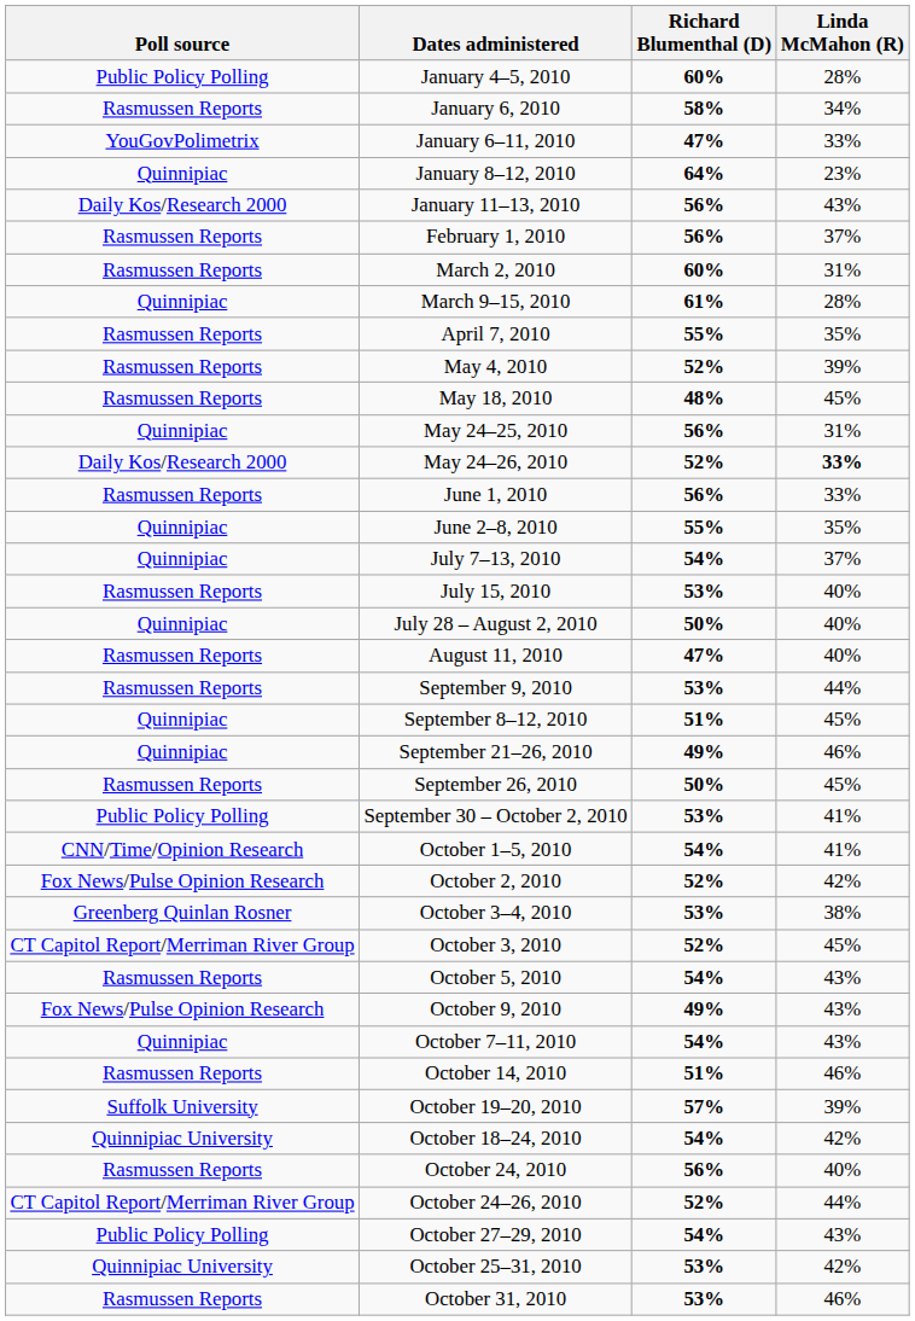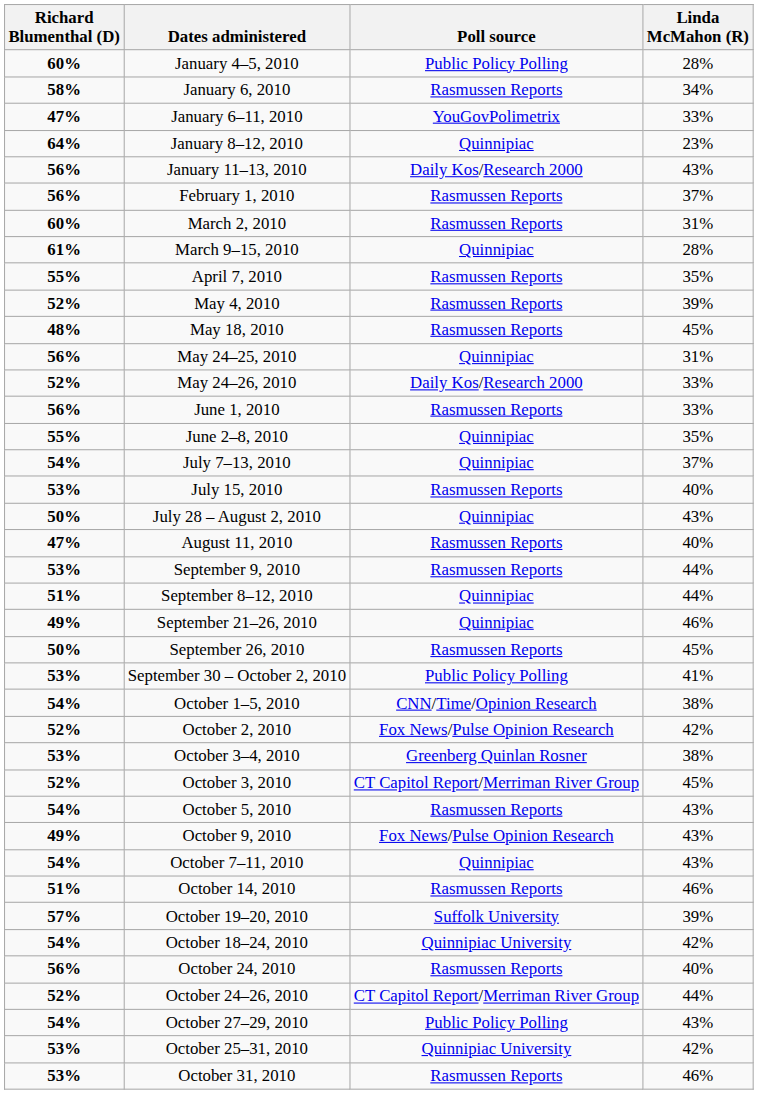 <table class="wikitable" style="text-align:center">
 <tr valign=bottom>
+<th>Richard<br>Blumenthal (D)</th>
+<th>Dates administered</th>
 <th>Poll source</th>
-<th>Dates administered</th>
-<th>Richard<br>Blumenthal (D)</th>
 <th>Linda<br>McMahon (R)</th>
 </tr>
 <tr>
+<td><strong>60%</strong></td>
+<td>January 4–5, 2010</td>
 <td><a href='#'>Public Policy Polling</a></td>
-<td>January 4–5, 2010</td>
-<td><strong>60%</strong></td>
 <td>28%</td>
 </tr>
 <tr>
+<td><strong>58%</strong></td>
+<td>January 6, 2010</td>
 <td><a href='#'>Rasmussen Reports</a></td>
-<td>January 6, 2010</td>
-<td><strong>58%</strong></td>
 <td>34%</td>
 </tr>
 <tr>
+<td><strong>47%</strong></td>
+<td>January 6–11, 2010</td>
 <td><a href='#'>YouGovPolimetrix</a></td>
-<td>January 6–11, 2010</td>
-<td><strong>47%</strong></td>
 <td>33%</td>
 </tr>
 <tr>
+<td><strong>64%</strong></td>
+<td>January 8–12, 2010</td>
 <td><a href='#'>Quinnipiac</a></td>
-<td>January 8–12, 2010</td>
-<td><strong>64%</strong></td>
 <td>23%</td>
 </tr>
 <tr>
+<td><strong>56%</strong></td>
+<td>January 11–13, 2010</td>
 <td><a href='#'>Daily Kos</a>/<a href='#'>Research 2000</a></td>
-<td>January 11–13, 2010</td>
-<td><strong>56%</strong></td>
 <td>43%</td>
 </tr>
 <tr>
+<td><strong>56%</strong></td>
+<td>February 1, 2010</td>
 <td><a href='#'>Rasmussen Reports</a></td>
-<td>February 1, 2010</td>
-<td><strong>56%</strong></td>
 <td>37%</td>
 </tr>
 <tr>
+<td><strong>60%</strong></td>
+<td>March 2, 2010</td>
 <td><a href='#'>Rasmussen Reports</a></td>
-<td>March 2, 2010</td>
-<td><strong>60%</strong></td>
 <td>31%</td>
 </tr>
 <tr>
+<td><strong>61%</strong></td>
+<td>March 9–15, 2010</td>
 <td><a href='#'>Quinnipiac</a></td>
-<td>March 9–15, 2010</td>
-<td><strong>61%</strong></td>
 <td>28%</td>
 </tr>
 <tr>
+<td><strong>55%</strong></td>
+<td>April 7, 2010</td>
 <td><a href='#'>Rasmussen Reports</a></td>
-<td>April 7, 2010</td>
-<td><strong>55%</strong></td>
 <td>35%</td>
 </tr>
 <tr>
+<td><strong>52%</strong></td>
+<td>May 4, 2010</td>
 <td><a href='#'>Rasmussen Reports</a></td>
-<td>May 4, 2010</td>
-<td><strong>52%</strong></td>
 <td>39%</td>
 </tr>
 <tr>
+<td><strong>48%</strong></td>
+<td>May 18, 2010</td>
 <td><a href='#'>Rasmussen Reports</a></td>
-<td>May 18, 2010</td>
-<td><strong>48%</strong></td>
 <td>45%</td>
 </tr>
 <tr>
+<td><strong>56%</strong></td>
+<td>May 24–25, 2010</td>
 <td><a href='#'>Quinnipiac</a></td>
-<td>May 24–25, 2010</td>
-<td><strong>56%</strong></td>
 <td>31%</td>
 </tr>
 <tr>
+<td><strong>52%</strong></td>
+<td>May 24–26, 2010</td>
 <td><a href='#'>Daily Kos</a>/<a href='#'>Research 2000</a></td>
-<td>May 24–26, 2010</td>
-<td><strong>52%</strong></td>
-<td><strong>33%</strong></td>
-</tr>
-<tr>
-<td><a href='#'>Rasmussen Reports</a></td>
-<td>June 1, 2010</td>
-<td><strong>56%</strong></td>
 <td>33%</td>
 </tr>
 <tr>
+<td><strong>56%</strong></td>
+<td>June 1, 2010</td>
+<td><a href='#'>Rasmussen Reports</a></td>
+<td>33%</td>
+</tr>
+<tr>
+<td><strong>55%</strong></td>
+<td>June 2–8, 2010</td>
 <td><a href='#'>Quinnipiac</a></td>
-<td>June 2–8, 2010</td>
-<td><strong>55%</strong></td>
 <td>35%</td>
 </tr>
 <tr>
+<td><strong>54%</strong></td>
+<td>July 7–13, 2010</td>
 <td><a href='#'>Quinnipiac</a></td>
-<td>July 7–13, 2010</td>
-<td><strong>54%</strong></td>
 <td>37%</td>
 </tr>
 <tr>
+<td><strong>53%</strong></td>
+<td>July 15, 2010</td>
 <td><a href='#'>Rasmussen Reports</a></td>
-<td>July 15, 2010</td>
-<td><strong>53%</strong></td>
 <td>40%</td>
 </tr>
 <tr>
+<td><strong>50%</strong></td>
+<td>July 28 – August 2, 2010</td>
 <td><a href='#'>Quinnipiac</a></td>
-<td>July 28 – August 2, 2010</td>
-<td><strong>50%</strong></td>
+<td>43%</td>
+</tr>
+<tr>
+<td><strong>47%</strong></td>
+<td>August 11, 2010</td>
+<td><a href='#'>Rasmussen Reports</a></td>
 <td>40%</td>
 </tr>
 <tr>
+<td><strong>53%</strong></td>
+<td>September 9, 2010</td>
 <td><a href='#'>Rasmussen Reports</a></td>
-<td>August 11, 2010</td>
-<td><strong>47%</strong></td>
+<td>44%</td>
+</tr>
+<tr>
+<td><strong>51%</strong></td>
+<td>September 8–12, 2010</td>
+<td><a href='#'>Quinnipiac</a></td>
+<td>44%</td>
+</tr>
+<tr>
+<td><strong>49%</strong></td>
+<td>September 21–26, 2010</td>
+<td><a href='#'>Quinnipiac</a></td>
+<td>46%</td>
+</tr>
+<tr>
+<td><strong>50%</strong></td>
+<td>September 26, 2010</td>
+<td><a href='#'>Rasmussen Reports</a></td>
+<td>45%</td>
+</tr>
+<tr>
+<td><strong>53%</strong></td>
+<td>September 30 – October 2, 2010</td>
+<td><a href='#'>Public Policy Polling</a></td>
+<td>41%</td>
+</tr>
+<tr>
+<td><strong>54%</strong></td>
+<td>October 1–5, 2010</td>
+<td><a href='#'>CNN</a>/<a href='#'>Time</a>/<a href='#'>Opinion Research</a></td>
+<td>38%</td>
+</tr>
+<tr>
+<td><strong>52%</strong></td>
+<td>October 2, 2010</td>
+<td><a href='#'>Fox News</a>/<a href='#'>Pulse Opinion Research</a></td>
+<td>42%</td>
+</tr>
+<tr>
+<td><strong>53%</strong></td>
+<td>October 3–4, 2010</td>
+<td><a href='#'>Greenberg Quinlan Rosner</a></td>
+<td>38%</td>
+</tr>
+<tr>
+<td><strong>52%</strong></td>
+<td>October 3, 2010</td>
+<td><a href='#'>CT Capitol Report</a>/<a href='#'>Merriman River Group</a></td>
+<td>45%</td>
+</tr>
+<tr>
+<td><strong>54%</strong></td>
+<td>October 5, 2010</td>
+<td><a href='#'>Rasmussen Reports</a></td>
+<td>43%</td>
+</tr>
+<tr>
+<td><strong>49%</strong></td>
+<td>October 9, 2010</td>
+<td><a href='#'>Fox News</a>/<a href='#'>Pulse Opinion Research</a></td>
+<td>43%</td>
+</tr>
+<tr>
+<td><strong>54%</strong></td>
+<td>October 7–11, 2010</td>
+<td><a href='#'>Quinnipiac</a></td>
+<td>43%</td>
+</tr>
+<tr>
+<td><strong>51%</strong></td>
+<td>October 14, 2010</td>
+<td><a href='#'>Rasmussen Reports</a></td>
+<td>46%</td>
+</tr>
+<tr>
+<td><strong>57%</strong></td>
+<td>October 19–20, 2010</td>
+<td><a href='#'>Suffolk University</a></td>
+<td>39%</td>
+</tr>
+<tr>
+<td><strong>54%</strong></td>
+<td>October 18–24, 2010</td>
+<td><a href='#'>Quinnipiac University</a></td>
+<td>42%</td>
+</tr>
+<tr>
+<td><strong>56%</strong></td>
+<td>October 24, 2010</td>
+<td><a href='#'>Rasmussen Reports</a></td>
 <td>40%</td>
 </tr>
 <tr>
-<td><a href='#'>Rasmussen Reports</a></td>
-<td>September 9, 2010</td>
-<td><strong>53%</strong></td>
+<td><strong>52%</strong></td>
+<td>October 24–26, 2010</td>
+<td><a href='#'>CT Capitol Report</a>/<a href='#'>Merriman River Group</a></td>
 <td>44%</td>
 </tr>
 <tr>
-<td><a href='#'>Quinnipiac</a></td>
-<td>September 8–12, 2010</td>
-<td><strong>51%</strong></td>
-<td>45%</td>
+<td><strong>54%</strong></td>
+<td>October 27–29, 2010</td>
+<td><a href='#'>Public Policy Polling</a></td>
+<td>43%</td>
 </tr>
 <tr>
-<td><a href='#'>Quinnipiac</a></td>
-<td>September 21–26, 2010</td>
-<td><strong>49%</strong></td>
-<td>46%</td>
-</tr>
-<tr>
-<td><a href='#'>Rasmussen Reports</a></td>
-<td>September 26, 2010</td>
-<td><strong>50%</strong></td>
-<td>45%</td>
-</tr>
-<tr>
-<td><a href='#'>Public Policy Polling</a></td>
-<td>September 30 – October 2, 2010</td>
 <td><strong>53%</strong></td>
-<td>41%</td>
-</tr>
-<tr>
-<td><a href='#'>CNN</a>/<a href='#'>Time</a>/<a href='#'>Opinion Research</a></td>
-<td>October 1–5, 2010</td>
-<td><strong>54%</strong></td>
-<td>41%</td>
-</tr>
-<tr>
-<td><a href='#'>Fox News</a>/<a href='#'>Pulse Opinion Research</a></td>
-<td>October 2, 2010</td>
-<td><strong>52%</strong></td>
+<td>October 25–31, 2010</td>
+<td><a href='#'>Quinnipiac University</a></td>
 <td>42%</td>
 </tr>
 <tr>
-<td><a href='#'>Greenberg Quinlan Rosner</a></td>
-<td>October 3–4, 2010</td>
 <td><strong>53%</strong></td>
-<td>38%</td>
-</tr>
-<tr>
-<td><a href='#'>CT Capitol Report</a>/<a href='#'>Merriman River Group</a></td>
-<td>October 3, 2010</td>
-<td><strong>52%</strong></td>
-<td>45%</td>
-</tr>
-<tr>
+<td>October 31, 2010</td>
 <td><a href='#'>Rasmussen Reports</a></td>
-<td>October 5, 2010</td>
-<td><strong>54%</strong></td>
-<td>43%</td>
-</tr>
-<tr>
-<td><a href='#'>Fox News</a>/<a href='#'>Pulse Opinion Research</a></td>
-<td>October 9, 2010</td>
-<td><strong>49%</strong></td>
-<td>43%</td>
-</tr>
-<tr>
-<td><a href='#'>Quinnipiac</a></td>
-<td>October 7–11, 2010</td>
-<td><strong>54%</strong></td>
-<td>43%</td>
-</tr>
-<tr>
-<td><a href='#'>Rasmussen Reports</a></td>
-<td>October 14, 2010</td>
-<td><strong>51%</strong></td>
-<td>46%</td>
-</tr>
-<tr>
-<td><a href='#'>Suffolk University</a></td>
-<td>October 19–20, 2010</td>
-<td><strong>57%</strong></td>
-<td>39%</td>
-</tr>
-<tr>
-<td><a href='#'>Quinnipiac University</a></td>
-<td>October 18–24, 2010</td>
-<td><strong>54%</strong></td>
-<td>42%</td>
-</tr>
-<tr>
-<td><a href='#'>Rasmussen Reports</a></td>
-<td>October 24, 2010</td>
-<td><strong>56%</strong></td>
-<td>40%</td>
-</tr>
-<tr>
-<td><a href='#'>CT Capitol Report</a>/<a href='#'>Merriman River Group</a></td>
-<td>October 24–26, 2010</td>
-<td><strong>52%</strong></td>
-<td>44%</td>
-</tr>
-<tr>
-<td><a href='#'>Public Policy Polling</a></td>
-<td>October 27–29, 2010</td>
-<td><strong>54%</strong></td>
-<td>43%</td>
-</tr>
-<tr>
-<td><a href='#'>Quinnipiac University</a></td>
-<td>October 25–31, 2010</td>
-<td><strong>53%</strong></td>
-<td>42%</td>
-</tr>
-<tr>
-<td><a href='#'>Rasmussen Reports</a></td>
-<td>October 31, 2010</td>
-<td><strong>53%</strong></td>
 <td>46%</td>
 </tr>
 </table>
